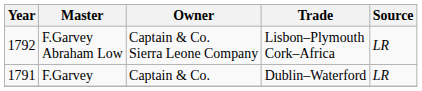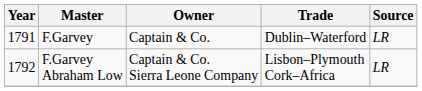 <table class=" wikitable">
 <tr>
 <th>Year</th>
 <th>Master</th>
 <th>Owner</th>
 <th>Trade</th>
 <th>Source</th>
 </tr>
 <tr>
+<td>1791</td>
+<td>F.Garvey</td>
+<td>Captain & Co.</td>
+<td>Dublin–Waterford</td>
+<td><em>LR</em></td>
+</tr>
+<tr>
 <td>1792</td>
 <td>F.Garvey<br>Abraham Low</td>
 <td>Captain & Co.<br>Sierra Leone Company</td>
 <td>Lisbon–Plymouth<br>Cork–Africa</td>
 <td><em>LR</em></td>
 </tr>
 <tr>
-<td>1791</td>
-<td>F.Garvey</td>
-<td>Captain & Co.</td>
-<td>Dublin–Waterford</td>
-<td><em>LR</em></td>
-</tr>
-<tr>
 </tr>
 </table>
